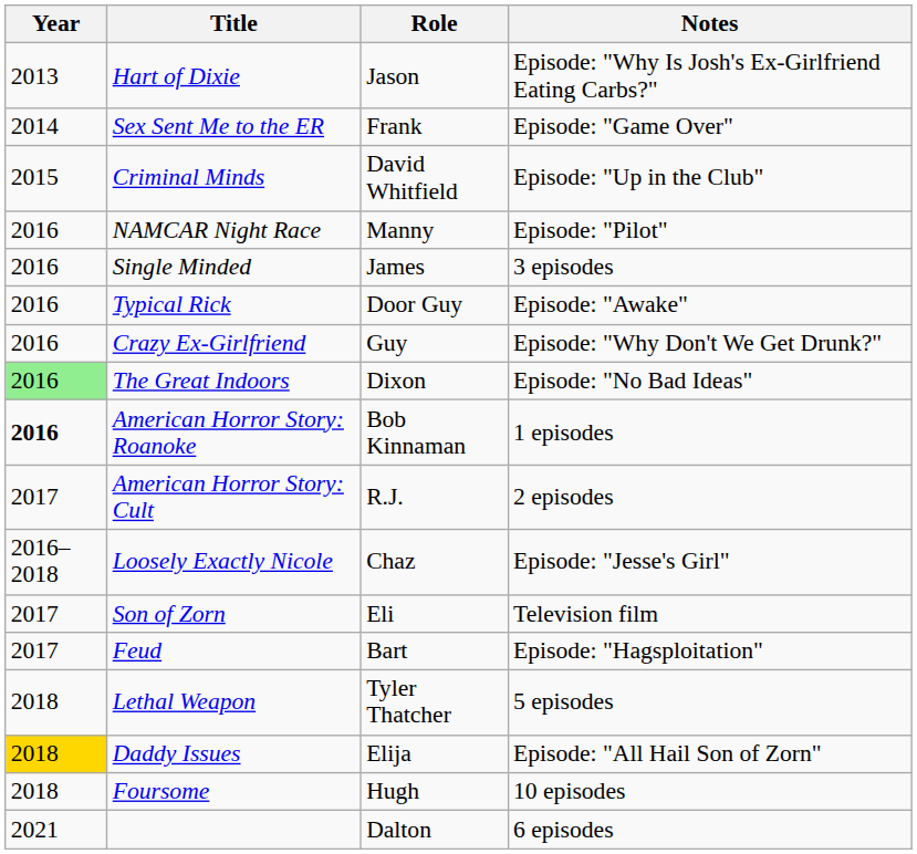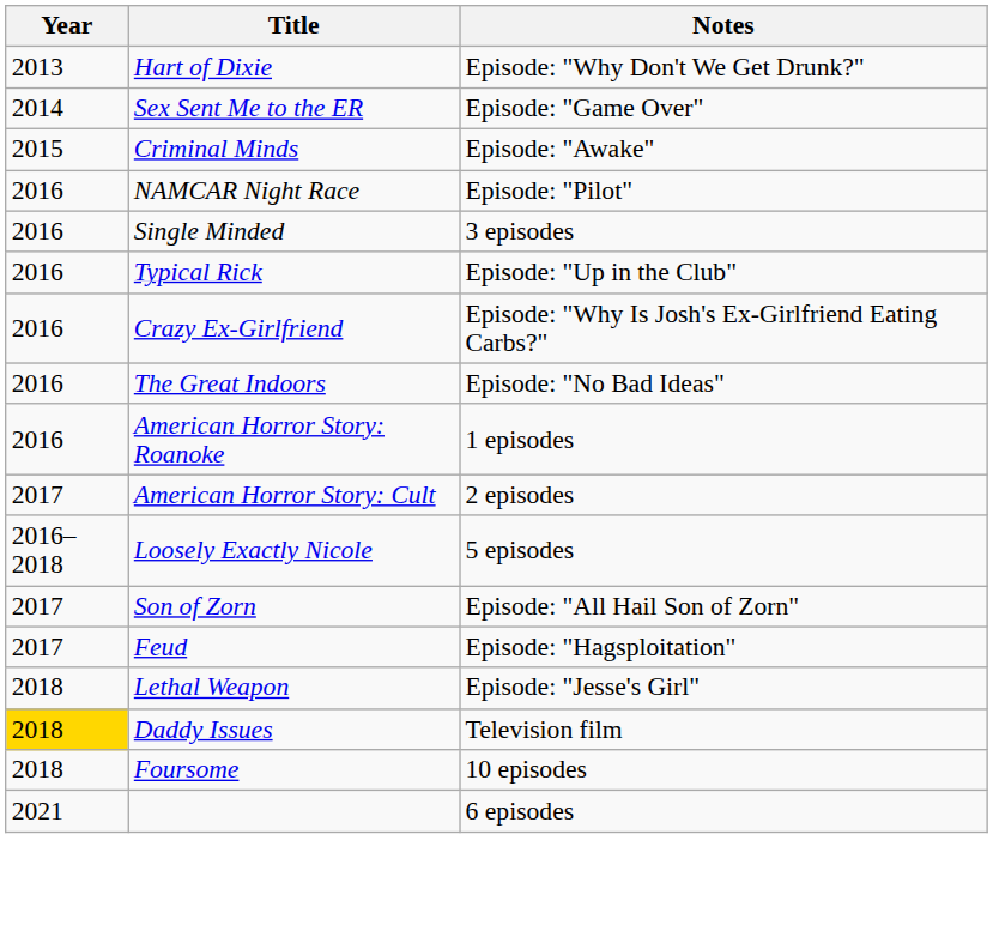 <table class="wikitable sortable">
 <tr>
 <th>Year</th>
 <th>Title</th>
-<th>Role</th>
 <th class="unsortable">Notes</th>
 </tr>
 <tr>
 <td>2013</td>
 <td><em><a href='#'>Hart of Dixie</a></em></td>
-<td>Jason</td>
-<td>Episode: "Why Is Josh's Ex-Girlfriend Eating Carbs?"</td>
+<td>Episode: "Why Don't We Get Drunk?"</td>
 </tr>
 <tr>
 <td>2014</td>
 <td><em><a href='#'>Sex Sent Me to the ER</a></em></td>
-<td>Frank</td>
 <td>Episode: "Game Over"</td>
 </tr>
 <tr>
 <td>2015</td>
 <td><em><a href='#'>Criminal Minds</a></em></td>
-<td>David Whitfield</td>
-<td>Episode: "Up in the Club"</td>
+<td>Episode: "Awake"</td>
 </tr>
 <tr>
 <td>2016</td>
 <td><em>NAMCAR Night Race</em></td>
-<td>Manny</td>
 <td>Episode: "Pilot"</td>
 </tr>
 <tr>
 <td>2016</td>
 <td><em>Single Minded</em></td>
-<td>James</td>
 <td>3 episodes</td>
 </tr>
 <tr>
 <td>2016</td>
 <td><em><a href='#'>Typical Rick</a></em></td>
-<td>Door Guy</td>
-<td>Episode: "Awake"</td>
+<td>Episode: "Up in the Club"</td>
 </tr>
 <tr>
 <td>2016</td>
 <td><em><a href='#'>Crazy Ex-Girlfriend</a></em></td>
-<td>Guy</td>
-<td>Episode: "Why Don't We Get Drunk?"</td>
+<td>Episode: "Why Is Josh's Ex-Girlfriend Eating Carbs?"</td>
 </tr>
 <tr>
-<td style="background: lightgreen;">2016</td>
+<td>2016</td>
 <td><em><a href='#'>The Great Indoors</a></em></td>
-<td>Dixon</td>
 <td>Episode: "No Bad Ideas"</td>
 </tr>
 <tr>
-<td><strong>2016</strong></td>
+<td>2016</td>
 <td><em><a href='#'>American Horror Story: Roanoke</a></em></td>
-<td>Bob Kinnaman</td>
 <td>1 episodes</td>
 </tr>
 <tr>
 <td>2017</td>
 <td><em><a href='#'>American Horror Story: Cult</a></em></td>
-<td>R.J.</td>
 <td>2 episodes</td>
 </tr>
 <tr>
 <td>2016–2018</td>
 <td><em><a href='#'>Loosely Exactly Nicole</a></em></td>
-<td>Chaz</td>
-<td>Episode: "Jesse's Girl"</td>
+<td>5 episodes</td>
 </tr>
 <tr>
 <td>2017</td>
 <td><em><a href='#'>Son of Zorn</a></em></td>
-<td>Eli</td>
-<td>Television film</td>
+<td>Episode: "All Hail Son of Zorn"</td>
 </tr>
 <tr>
 <td>2017</td>
 <td><em><a href='#'>Feud</a></em></td>
-<td>Bart</td>
 <td>Episode: "Hagsploitation"</td>
 </tr>
 <tr>
 <td>2018</td>
 <td><em><a href='#'>Lethal Weapon</a></em></td>
-<td>Tyler Thatcher</td>
-<td>5 episodes</td>
+<td>Episode: "Jesse's Girl"</td>
 </tr>
 <tr>
 <td style="background: gold;">2018</td>
 <td><em><a href='#'>Daddy Issues</a></em></td>
-<td>Elija</td>
-<td>Episode: "All Hail Son of Zorn"</td>
+<td>Television film</td>
 </tr>
 <tr>
 <td>2018</td>
 <td><em><a href='#'>Foursome</a></em></td>
-<td>Hugh</td>
 <td>10 episodes</td>
 </tr>
 <tr>
 <td>2021</td>
 <td><em></em></td>
-<td>Dalton</td>
 <td>6 episodes</td>
 </tr>
 </table>
